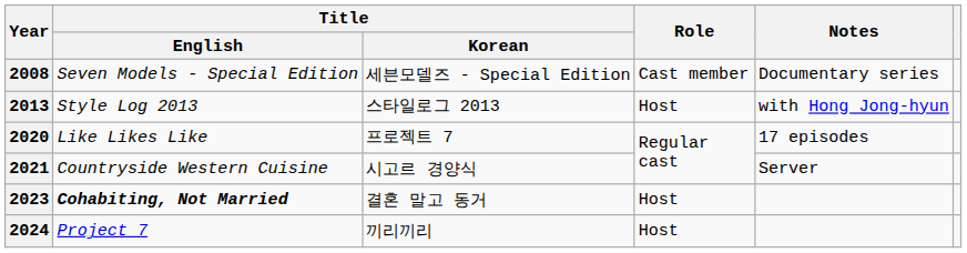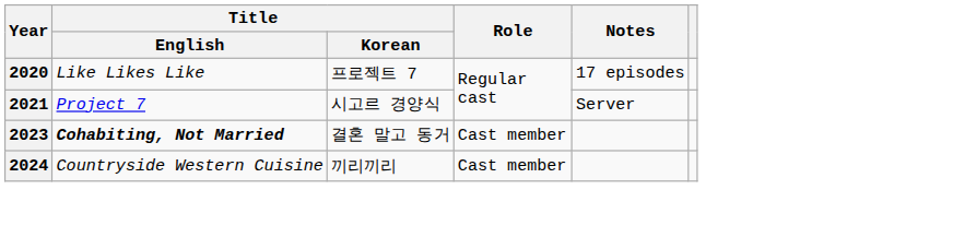 <table class="wikitable sortable plainrowheaders">
 <tr>
 <th scope="col" rowspan="2">Year</th>
 <th scope="col" colspan="2">Title</th>
 <th scope="col" rowspan="2" style="width:6.7em;">Role</th>
 <th scope="col" rowspan="2">Notes</th>
 <th scope="col" rowspan="2" class="unsortable"></th>
 </tr>
 <tr>
 <th scope="col">English</th>
 <th scope="col">Korean</th>
 </tr>
 <tr>
-<th scope="row">2008</th>
-<td><em>Seven Models - Special Edition</em></td>
-<td>세븐모델즈 - Special Edition</td>
-<td>Cast member</td>
-<td>Documentary series</td>
-<td style="text-align:center;"></td>
-</tr>
-<tr>
-<th scope="row">2013</th>
-<td><em>Style Log 2013</em></td>
-<td>스타일로그 2013</td>
-<td>Host</td>
-<td>with <a href='#'>Hong Jong-hyun</a></td>
-<td style="text-align:center;"></td>
-</tr>
-<tr>
 <th scope="row">2020</th>
 <td><em>Like Likes Like</em></td>
 <td>프로젝트 7</td>
 <td rowspan="2">Regular cast</td>
 <td>17 episodes</td>
 <td style="text-align:center;"></td>
 </tr>
 <tr>
 <th scope="row">2021</th>
-<td><em>Countryside Western Cuisine</em></td>
+<td><em><a href='#'>Project 7</a></em></td>
 <td>시고르 경양식</td>
 <td>Server</td>
 <td style="text-align:center;"></td>
 </tr>
 <tr>
 <th scope="row">2023</th>
 <td><strong><em>Cohabiting, Not Married</em></strong></td>
 <td>결혼 말고 동거</td>
-<td>Host</td>
+<td>Cast member</td>
 <td></td>
 <td style="text-align:center;"></td>
 </tr>
 <tr>
 <th scope="row">2024</th>
-<td><em><a href='#'>Project 7</a></em></td>
+<td><em>Countryside Western Cuisine</em></td>
 <td>끼리끼리</td>
-<td>Host</td>
+<td>Cast member</td>
 <td></td>
 <td style="text-align:center;"></td>
 </tr>
 </table>
